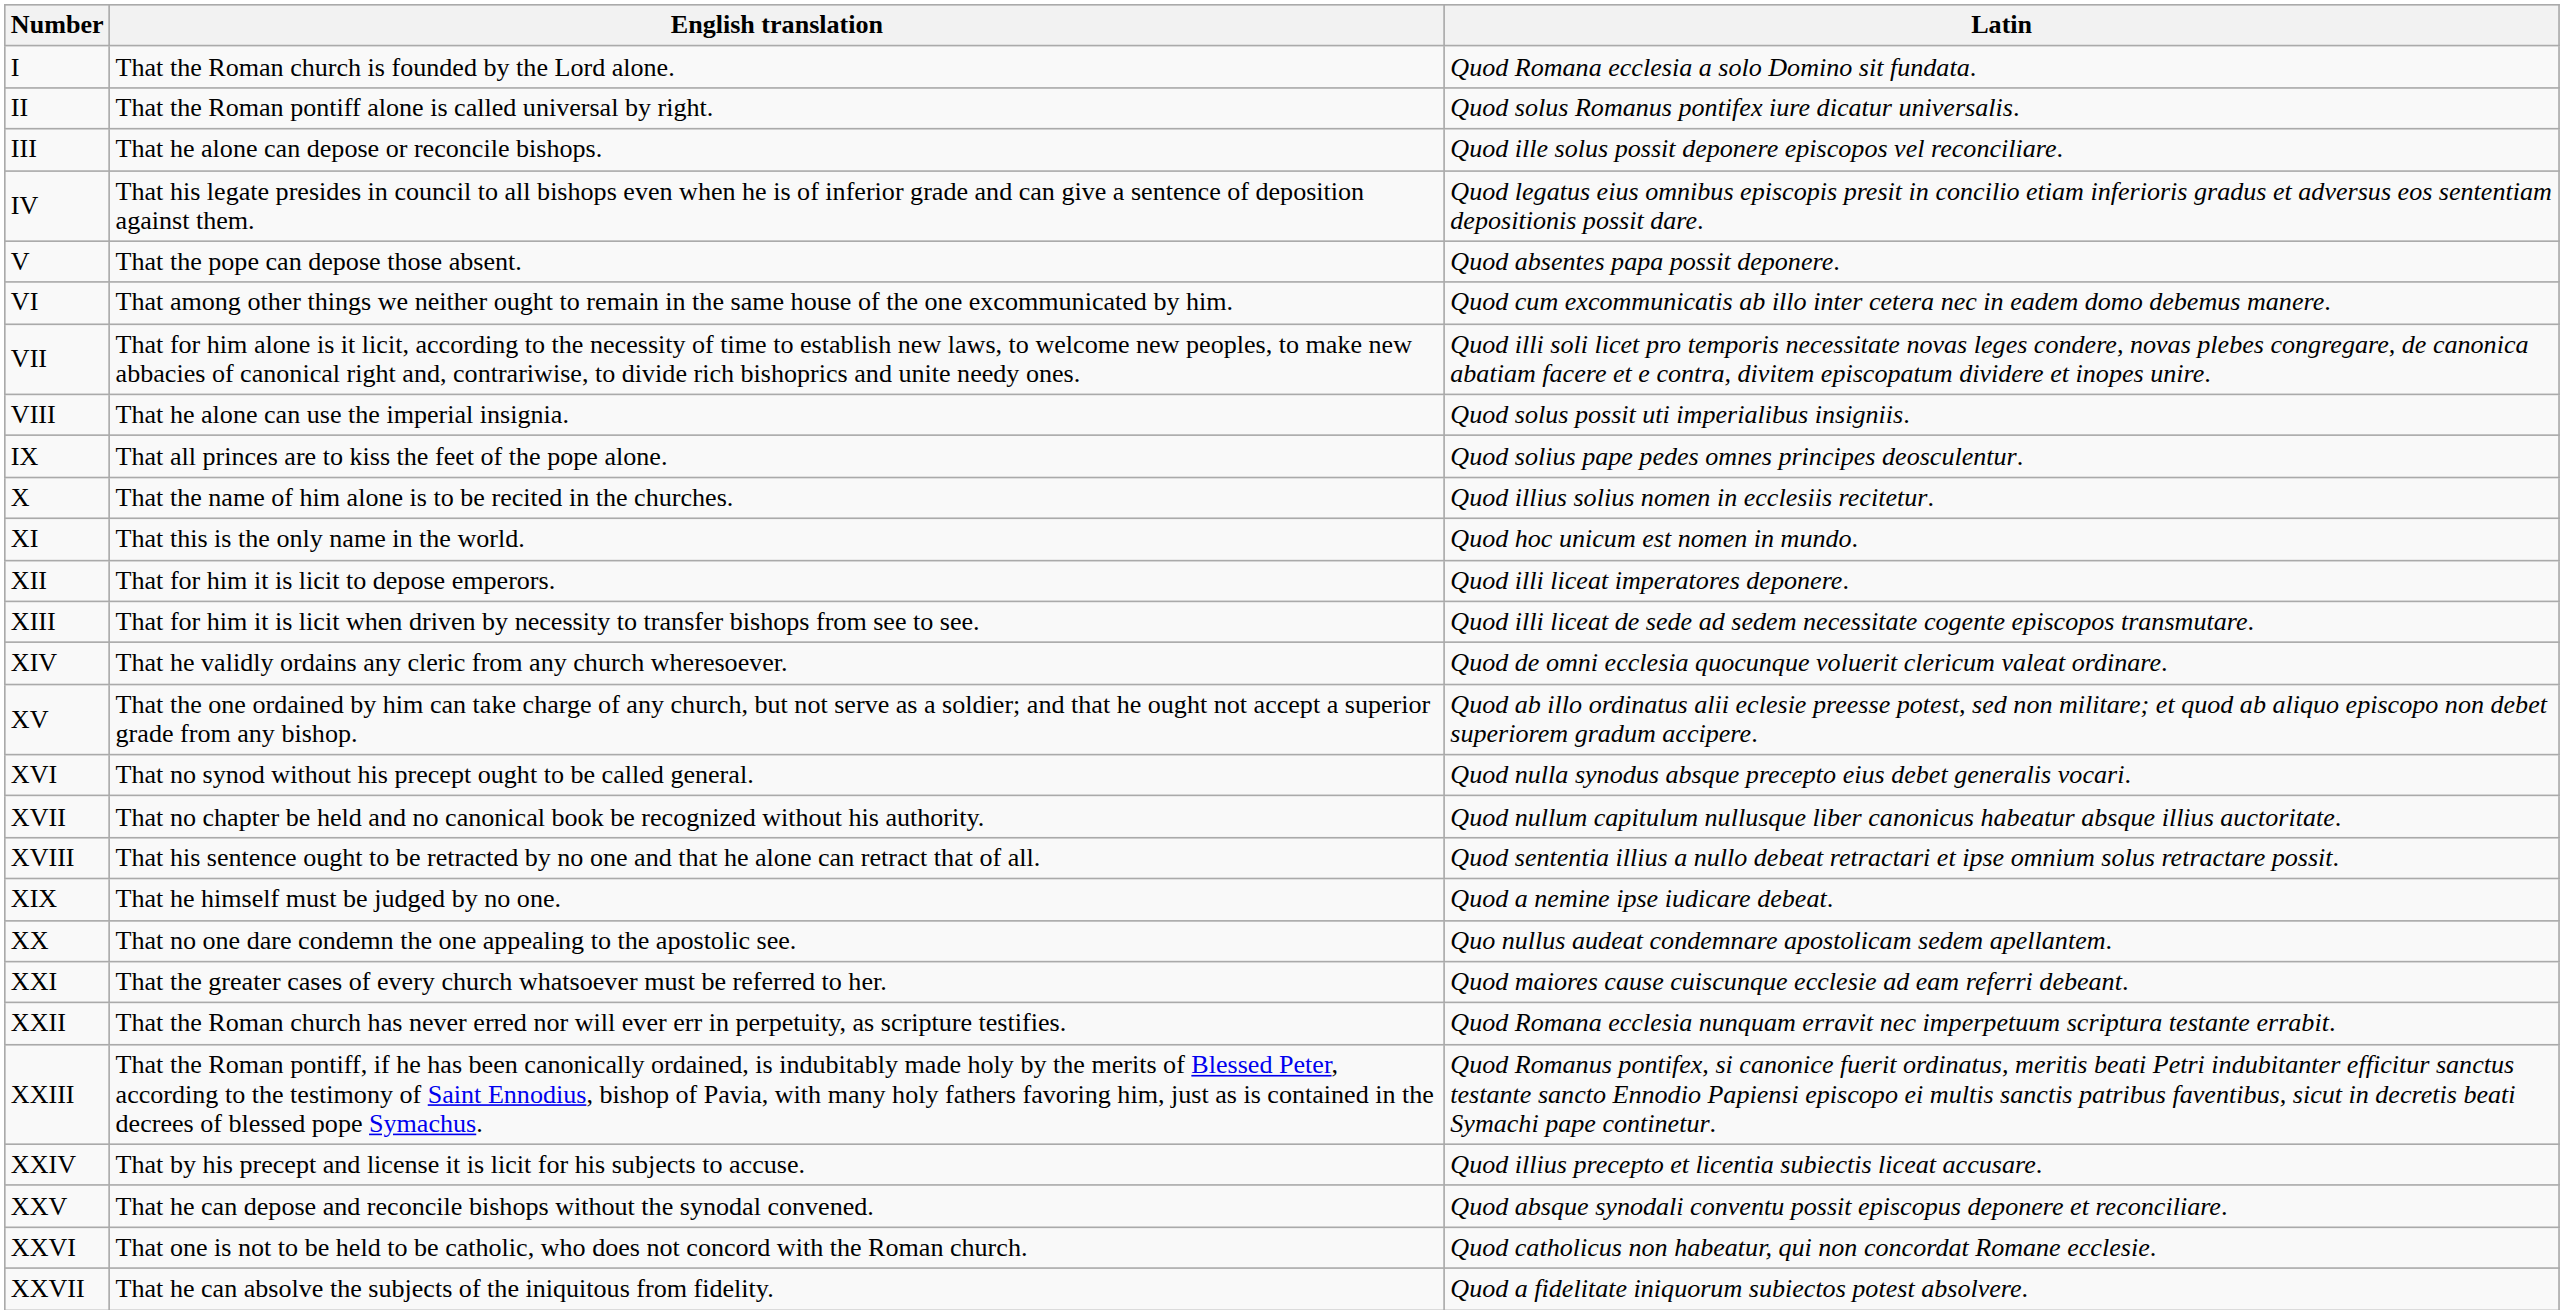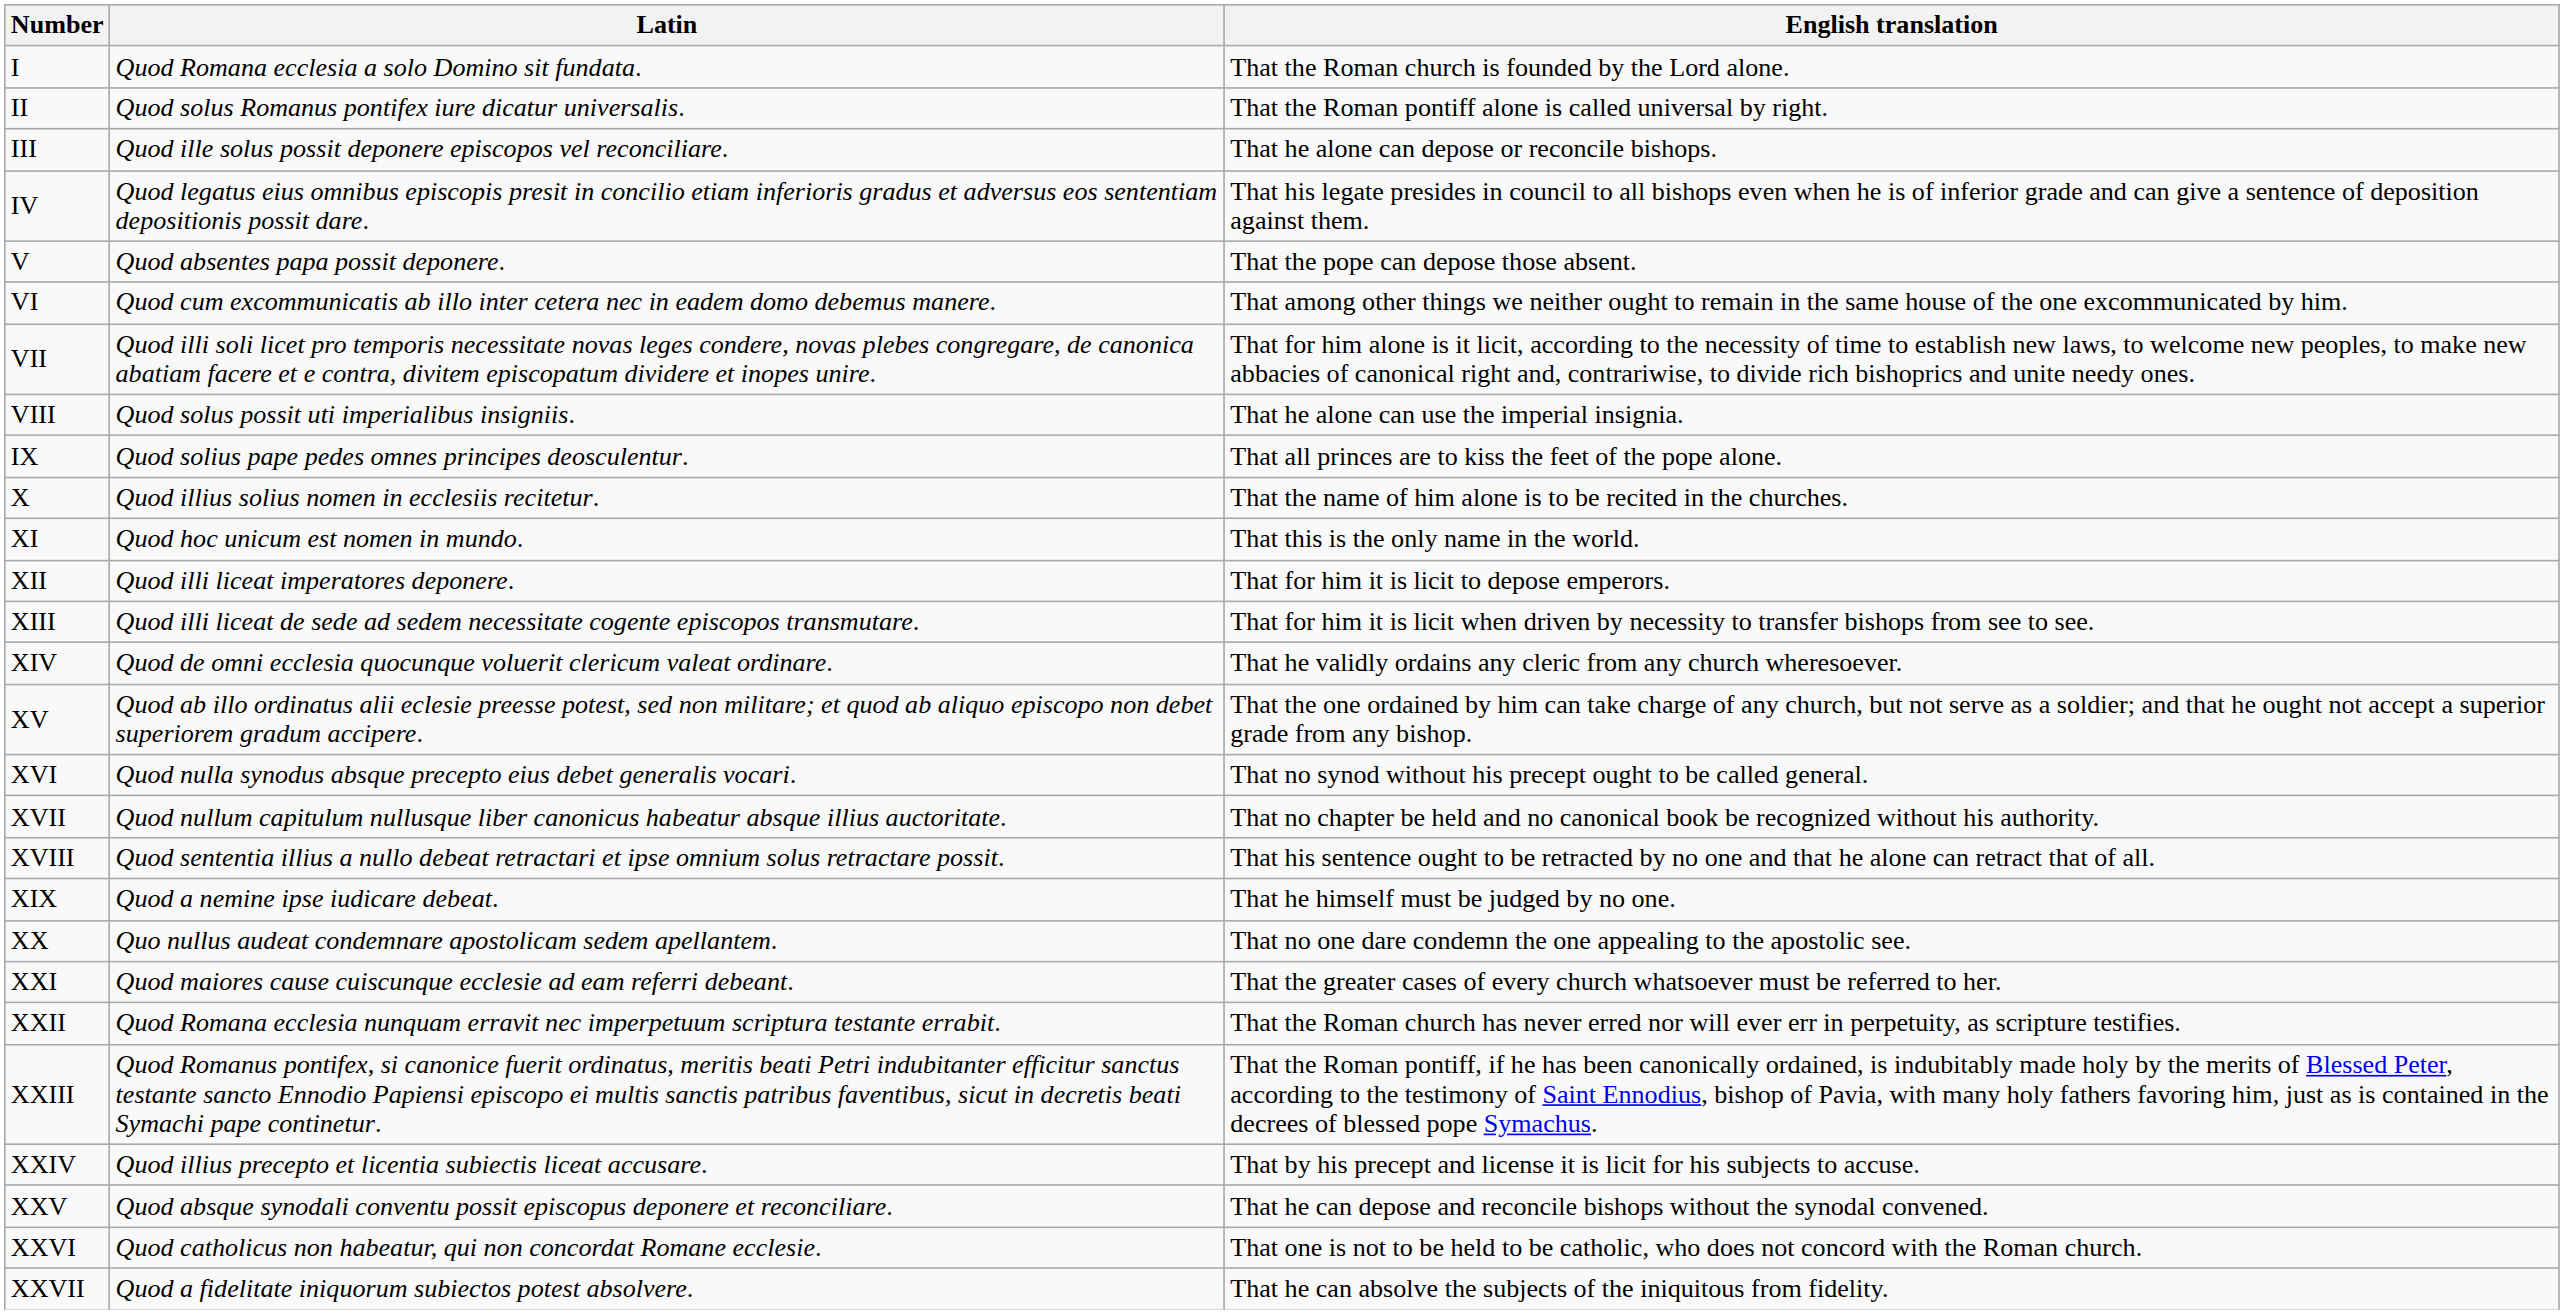 <table class="wikitable">
 <tr>
 <th>Number</th>
+<th>Latin</th>
 <th>English translation</th>
-<th>Latin</th>
 </tr>
 <tr>
 <td>I</td>
+<td><em>Quod Romana ecclesia a solo Domino sit fundata</em>.</td>
 <td>That the Roman church is founded by the Lord alone.</td>
-<td><em>Quod Romana ecclesia a solo Domino sit fundata</em>.</td>
 </tr>
 <tr>
 <td>II</td>
+<td><em>Quod solus Romanus pontifex iure dicatur universalis</em>.</td>
 <td>That the Roman pontiff alone is called universal by right.</td>
-<td><em>Quod solus Romanus pontifex iure dicatur universalis</em>.</td>
 </tr>
 <tr>
 <td>III</td>
+<td><em>Quod ille solus possit deponere episcopos vel reconciliare</em>.</td>
 <td>That he alone can depose or reconcile bishops.</td>
-<td><em>Quod ille solus possit deponere episcopos vel reconciliare</em>.</td>
 </tr>
 <tr>
 <td>IV</td>
+<td><em>Quod legatus eius omnibus episcopis presit in concilio etiam inferioris gradus et adversus eos sententiam depositionis possit dare</em>.</td>
 <td>That his legate presides in council to all bishops even when he is of inferior grade and can give a sentence of deposition against them.</td>
-<td><em>Quod legatus eius omnibus episcopis presit in concilio etiam inferioris gradus et adversus eos sententiam depositionis possit dare</em>.</td>
 </tr>
 <tr>
 <td>V</td>
+<td><em>Quod absentes papa possit deponere</em>.</td>
 <td>That the pope can depose those absent.</td>
-<td><em>Quod absentes papa possit deponere</em>.</td>
 </tr>
 <tr>
 <td>VI</td>
+<td><em>Quod cum excommunicatis ab illo inter cetera nec in eadem domo debemus manere</em>.</td>
 <td>That among other things we neither ought to remain in the same house of the one excommunicated by him.</td>
-<td><em>Quod cum excommunicatis ab illo inter cetera nec in eadem domo debemus manere</em>.</td>
 </tr>
 <tr>
 <td>VII</td>
+<td><em>Quod illi soli licet pro temporis necessitate novas leges condere, novas plebes congregare, de canonica abatiam facere et e contra, divitem episcopatum dividere et inopes unire</em>.</td>
 <td>That for him alone is it licit, according to the necessity of time to establish new laws, to welcome new peoples, to make new abbacies of canonical right and, contrariwise, to divide rich bishoprics and unite needy ones.</td>
-<td><em>Quod illi soli licet pro temporis necessitate novas leges condere, novas plebes congregare, de canonica abatiam facere et e contra, divitem episcopatum dividere et inopes unire</em>.</td>
 </tr>
 <tr>
 <td>VIII</td>
+<td><em>Quod solus possit uti imperialibus insigniis</em>.</td>
 <td>That he alone can use the imperial insignia.</td>
-<td><em>Quod solus possit uti imperialibus insigniis</em>.</td>
 </tr>
 <tr>
 <td>IX</td>
+<td><em>Quod solius pape pedes omnes principes deosculentur</em>.</td>
 <td>That all princes are to kiss the feet of the pope alone.</td>
-<td><em>Quod solius pape pedes omnes principes deosculentur</em>.</td>
 </tr>
 <tr>
 <td>X</td>
+<td><em>Quod illius solius nomen in ecclesiis recitetur</em>.</td>
 <td>That the name of him alone is to be recited in the churches.</td>
-<td><em>Quod illius solius nomen in ecclesiis recitetur</em>.</td>
 </tr>
 <tr>
 <td>XI</td>
+<td><em>Quod hoc unicum est nomen in mundo</em>.</td>
 <td>That this is the only name in the world.</td>
-<td><em>Quod hoc unicum est nomen in mundo</em>.</td>
 </tr>
 <tr>
 <td>XII</td>
+<td><em>Quod illi liceat imperatores deponere</em>.</td>
 <td>That for him it is licit to depose emperors.</td>
-<td><em>Quod illi liceat imperatores deponere</em>.</td>
 </tr>
 <tr>
 <td>XIII</td>
+<td><em>Quod illi liceat de sede ad sedem necessitate cogente episcopos transmutare</em>.</td>
 <td>That for him it is licit when driven by necessity to transfer bishops from see to see.</td>
-<td><em>Quod illi liceat de sede ad sedem necessitate cogente episcopos transmutare</em>.</td>
 </tr>
 <tr>
 <td>XIV</td>
+<td><em>Quod de omni ecclesia quocunque voluerit clericum valeat ordinare</em>.</td>
 <td>That he validly ordains any cleric from any church wheresoever.</td>
-<td><em>Quod de omni ecclesia quocunque voluerit clericum valeat ordinare</em>.</td>
 </tr>
 <tr>
 <td>XV</td>
+<td><em>Quod ab illo ordinatus alii eclesie preesse potest, sed non militare; et quod ab aliquo episcopo non debet superiorem gradum accipere</em>.</td>
 <td>That the one ordained by him can take charge of any church, but not serve as a soldier; and that he ought not accept a superior grade from any bishop.</td>
-<td><em>Quod ab illo ordinatus alii eclesie preesse potest, sed non militare; et quod ab aliquo episcopo non debet superiorem gradum accipere</em>.</td>
 </tr>
 <tr>
 <td>XVI</td>
+<td><em>Quod nulla synodus absque precepto eius debet generalis vocari</em>.</td>
 <td>That no synod without his precept ought to be called general.</td>
-<td><em>Quod nulla synodus absque precepto eius debet generalis vocari</em>.</td>
 </tr>
 <tr>
 <td>XVII</td>
+<td><em>Quod nullum capitulum nullusque liber canonicus habeatur absque illius auctoritate</em>.</td>
 <td>That no chapter be held and no canonical book be recognized without his authority.</td>
-<td><em>Quod nullum capitulum nullusque liber canonicus habeatur absque illius auctoritate</em>.</td>
 </tr>
 <tr>
 <td>XVIII</td>
+<td><em>Quod sententia illius a nullo debeat retractari et ipse omnium solus retractare possit</em>.</td>
 <td>That his sentence ought to be retracted by no one and that he alone can retract that of all.</td>
-<td><em>Quod sententia illius a nullo debeat retractari et ipse omnium solus retractare possit</em>.</td>
 </tr>
 <tr>
 <td>XIX</td>
+<td><em>Quod a nemine ipse iudicare debeat</em>.</td>
 <td>That he himself must be judged by no one.</td>
-<td><em>Quod a nemine ipse iudicare debeat</em>.</td>
 </tr>
 <tr>
 <td>XX</td>
+<td><em>Quo nullus audeat condemnare apostolicam sedem apellantem</em>.</td>
 <td>That no one dare condemn the one appealing to the apostolic see.</td>
-<td><em>Quo nullus audeat condemnare apostolicam sedem apellantem</em>.</td>
 </tr>
 <tr>
 <td>XXI</td>
+<td><em>Quod maiores cause cuiscunque ecclesie ad eam referri debeant</em>.</td>
 <td>That the greater cases of every church whatsoever must be referred to her.</td>
-<td><em>Quod maiores cause cuiscunque ecclesie ad eam referri debeant</em>.</td>
 </tr>
 <tr>
 <td>XXII</td>
+<td><em>Quod Romana ecclesia nunquam erravit nec imperpetuum scriptura testante errabit</em>.</td>
 <td>That the Roman church has never erred nor will ever err in perpetuity, as scripture testifies.</td>
-<td><em>Quod Romana ecclesia nunquam erravit nec imperpetuum scriptura testante errabit</em>.</td>
 </tr>
 <tr>
 <td>XXIII</td>
+<td><em>Quod Romanus pontifex, si canonice fuerit ordinatus, meritis beati Petri indubitanter efficitur sanctus testante sancto Ennodio Papiensi episcopo ei multis sanctis patribus faventibus, sicut in decretis beati Symachi pape continetur</em>.</td>
 <td>That the Roman pontiff, if he has been canonically ordained, is indubitably made holy by the merits of <a href='#'>Blessed Peter</a>, according to the testimony of <a href='#'>Saint Ennodius</a>, bishop of Pavia, with many holy fathers favoring him, just as is contained in the decrees of blessed pope <a href='#'>Symachus</a>.</td>
-<td><em>Quod Romanus pontifex, si canonice fuerit ordinatus, meritis beati Petri indubitanter efficitur sanctus testante sancto Ennodio Papiensi episcopo ei multis sanctis patribus faventibus, sicut in decretis beati Symachi pape continetur</em>.</td>
 </tr>
 <tr>
 <td>XXIV</td>
+<td><em>Quod illius precepto et licentia subiectis liceat accusare</em>.</td>
 <td>That by his precept and license it is licit for his subjects to accuse.</td>
-<td><em>Quod illius precepto et licentia subiectis liceat accusare</em>.</td>
 </tr>
 <tr>
 <td>XXV</td>
+<td><em>Quod absque synodali conventu possit episcopus deponere et reconciliare</em>.</td>
 <td>That he can depose and reconcile bishops without the synodal convened.</td>
-<td><em>Quod absque synodali conventu possit episcopus deponere et reconciliare</em>.</td>
 </tr>
 <tr>
 <td>XXVI</td>
+<td><em>Quod catholicus non habeatur, qui non concordat Romane ecclesie</em>.</td>
 <td>That one is not to be held to be catholic, who does not concord with the Roman church.</td>
-<td><em>Quod catholicus non habeatur, qui non concordat Romane ecclesie</em>.</td>
 </tr>
 <tr>
 <td>XXVII</td>
+<td><em>Quod a fidelitate iniquorum subiectos potest absolvere</em>.</td>
 <td>That he can absolve the subjects of the iniquitous from fidelity.</td>
-<td><em>Quod a fidelitate iniquorum subiectos potest absolvere</em>.</td>
 </tr>
 </table>
